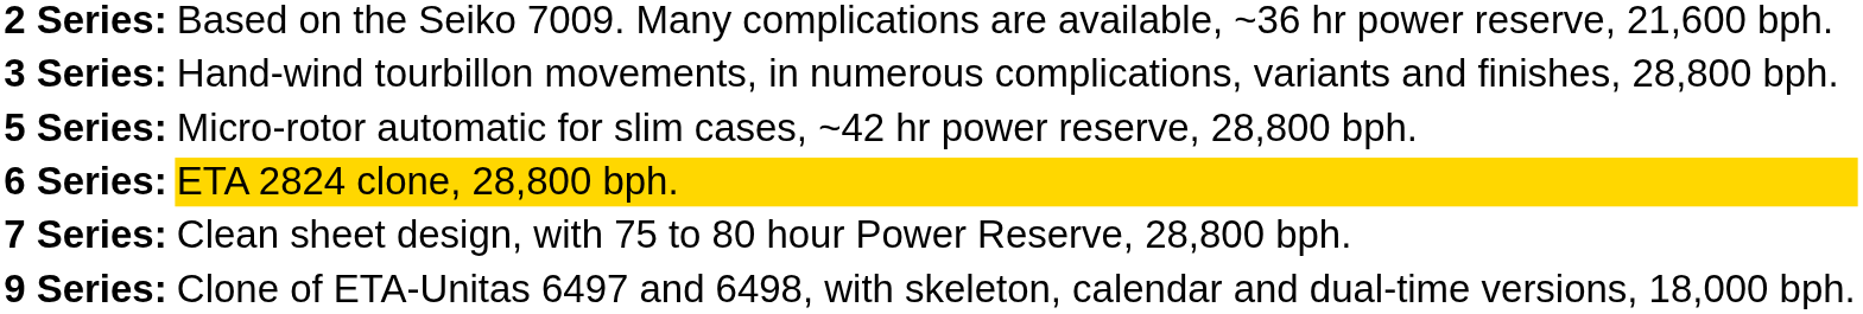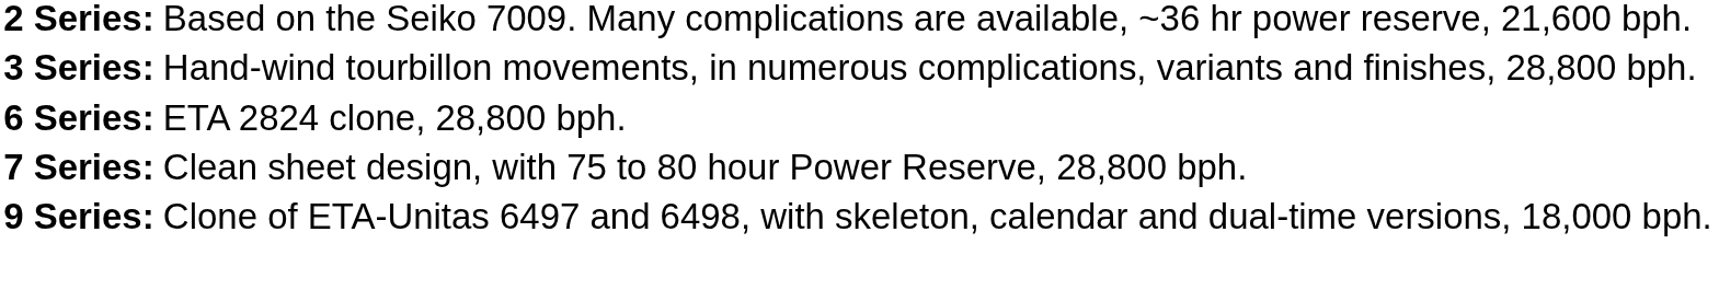 <table ->
 <tr>
 <td><strong>2 Series:</strong></td>
 <td>Based on the Seiko 7009. Many complications are available, ~36 hr power reserve, 21,600 bph.</td>
 </tr>
 <tr>
 <td><strong>3 Series:</strong></td>
 <td>Hand-wind tourbillon movements, in numerous complications, variants and finishes, 28,800 bph.</td>
 </tr>
 <tr>
-<td><strong>5 Series:</strong></td>
-<td>Micro-rotor automatic for slim cases, ~42 hr power reserve, 28,800 bph. </td>
-</tr>
-<tr>
 <td><strong>6 Series:</strong></td>
-<td style="background: gold;">ETA 2824 clone, 28,800 bph.</td>
+<td>ETA 2824 clone, 28,800 bph.</td>
 </tr>
 <tr>
 <td><strong>7 Series:</strong></td>
 <td>Clean sheet design, with 75 to 80 hour Power Reserve, 28,800 bph.</td>
 </tr>
 <tr>
 <td><strong>9 Series:</strong></td>
 <td>Clone of ETA-Unitas 6497 and 6498, with skeleton, calendar and dual-time versions, 18,000 bph.</td>
 </tr>
 </table>
